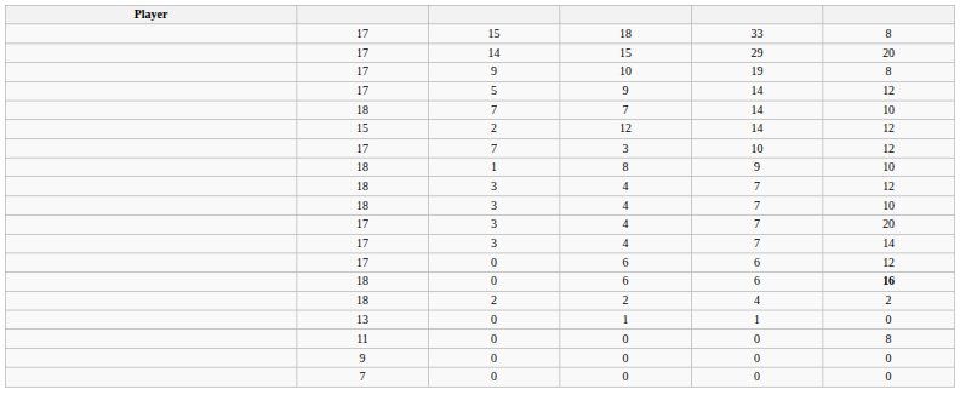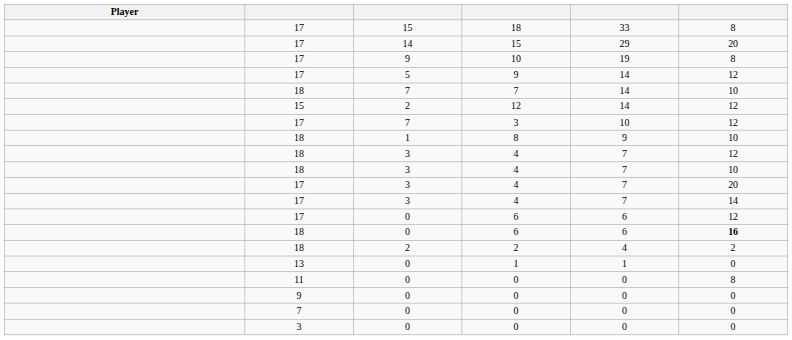 <table class="wikitable sortable" style="width:100%; text-align:center;">
 <tr>
 <th>Player</th>
 <th></th>
 <th></th>
 <th></th>
 <th></th>
 <th></th>
 </tr>
 <tr>
 <td></td>
 <td>17</td>
 <td>15</td>
 <td>18</td>
 <td>33</td>
 <td>8</td>
 </tr>
 <tr>
 <td></td>
 <td>17</td>
 <td>14</td>
 <td>15</td>
 <td>29</td>
 <td>20</td>
 </tr>
 <tr>
 <td></td>
 <td>17</td>
 <td>9</td>
 <td>10</td>
 <td>19</td>
 <td>8</td>
 </tr>
 <tr>
 <td></td>
 <td>17</td>
 <td>5</td>
 <td>9</td>
 <td>14</td>
 <td>12</td>
 </tr>
 <tr>
 <td></td>
 <td>18</td>
 <td>7</td>
 <td>7</td>
 <td>14</td>
 <td>10</td>
 </tr>
 <tr>
 <td></td>
 <td>15</td>
 <td>2</td>
 <td>12</td>
 <td>14</td>
 <td>12</td>
 </tr>
 <tr>
 <td></td>
 <td>17</td>
 <td>7</td>
 <td>3</td>
 <td>10</td>
 <td>12</td>
 </tr>
 <tr>
 <td></td>
 <td>18</td>
 <td>1</td>
 <td>8</td>
 <td>9</td>
 <td>10</td>
 </tr>
 <tr>
 <td></td>
 <td>18</td>
 <td>3</td>
 <td>4</td>
 <td>7</td>
 <td>12</td>
 </tr>
 <tr>
 <td></td>
 <td>18</td>
 <td>3</td>
 <td>4</td>
 <td>7</td>
 <td>10</td>
 </tr>
 <tr>
 <td></td>
 <td>17</td>
 <td>3</td>
 <td>4</td>
 <td>7</td>
 <td>20</td>
 </tr>
 <tr>
 <td></td>
 <td>17</td>
 <td>3</td>
 <td>4</td>
 <td>7</td>
 <td>14</td>
 </tr>
 <tr>
 <td></td>
 <td>17</td>
 <td>0</td>
 <td>6</td>
 <td>6</td>
 <td>12</td>
 </tr>
 <tr>
 <td></td>
 <td>18</td>
 <td>0</td>
 <td>6</td>
 <td>6</td>
 <td><strong>16</strong></td>
 </tr>
 <tr>
 <td></td>
 <td>18</td>
 <td>2</td>
 <td>2</td>
 <td>4</td>
 <td>2</td>
 </tr>
 <tr>
 <td></td>
 <td>13</td>
 <td>0</td>
 <td>1</td>
 <td>1</td>
 <td>0</td>
 </tr>
 <tr>
 <td></td>
 <td>11</td>
 <td>0</td>
 <td>0</td>
 <td>0</td>
 <td>8</td>
 </tr>
 <tr>
 <td></td>
 <td>9</td>
 <td>0</td>
 <td>0</td>
 <td>0</td>
 <td>0</td>
 </tr>
 <tr>
 <td> </td>
 <td>7</td>
 <td>0</td>
 <td>0</td>
 <td>0</td>
 <td>0</td>
 </tr>
+<tr>
+<td></td>
+<td>3</td>
+<td>0</td>
+<td>0</td>
+<td>0</td>
+<td>0</td>
+</tr>
 </table>
